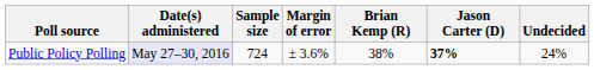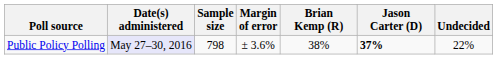 <table class="wikitable">
 <tr valign=bottom>
 <th>Poll source</th>
 <th>Date(s)<br>administered</th>
 <th>Sample<br>size</th>
 <th>Margin<br>of error</th>
 <th style="width:100px;">Brian<br>Kemp (R)</th>
 <th style="width:100px;">Jason<br>Carter (D)</th>
 <th>Undecided</th>
 </tr>
 <tr>
 <td><a href='#'>Public Policy Polling</a></td>
 <td align=center style="background: lavender;">May 27–30, 2016</td>
-<td align=center>724</td>
+<td align=center>798</td>
 <td align=center>± 3.6%</td>
 <td align=center>38%</td>
 <td><strong>37%</strong></td>
-<td align=center>24%</td>
+<td align=center>22%</td>
 </tr>
 </table>
